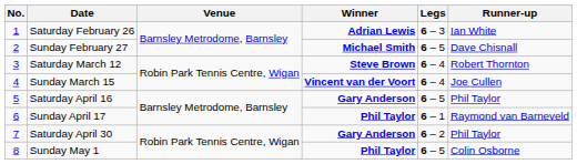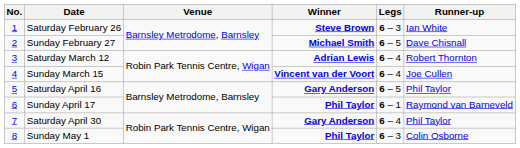 <table class="wikitable">
 <tr>
 <th>No.</th>
 <th>Date</th>
 <th>Venue</th>
 <th>Winner</th>
 <th>Legs</th>
 <th>Runner-up</th>
 </tr>
 <tr>
 <td align=center><a href='#'>1</a></td>
 <td>Saturday February 26</td>
 <td rowspan=2><a href='#'>Barnsley Metrodome</a>, <a href='#'>Barnsley</a></td>
-<td align=right><strong><a href='#'>Adrian Lewis</a></strong> </td>
+<td align=right><strong><a href='#'>Steve Brown</a></strong> </td>
 <td align=center><strong>6</strong> – 3</td>
 <td> <a href='#'>Ian White</a></td>
 </tr>
 <tr>
 <td align=center><a href='#'>2</a></td>
 <td>Sunday February 27</td>
 <td align=right><strong><a href='#'>Michael Smith</a></strong> </td>
 <td align=center><strong>6</strong> – 5</td>
 <td> <a href='#'>Dave Chisnall</a></td>
 </tr>
 <tr>
 <td align=center><a href='#'>3</a></td>
 <td>Saturday March 12</td>
 <td rowspan=2>Robin Park Tennis Centre, <a href='#'>Wigan</a></td>
-<td align=right><strong><a href='#'>Steve Brown</a></strong> </td>
+<td align=right><strong><a href='#'>Adrian Lewis</a></strong> </td>
 <td align=center><strong>6</strong> – 4</td>
 <td> <a href='#'>Robert Thornton</a></td>
 </tr>
 <tr>
 <td align=center><a href='#'>4</a></td>
 <td>Sunday March 15</td>
 <td align=right><strong><a href='#'>Vincent van der Voort</a></strong> </td>
 <td align=center><strong>6</strong> – 4</td>
 <td> <a href='#'>Joe Cullen</a></td>
 </tr>
 <tr>
 <td align=center><a href='#'>5</a></td>
 <td>Saturday April 16</td>
 <td rowspan=2>Barnsley Metrodome, Barnsley</td>
 <td align=right><strong><a href='#'>Gary Anderson</a></strong> </td>
 <td align=center><strong>6</strong> – 5</td>
 <td> <a href='#'>Phil Taylor</a></td>
 </tr>
 <tr>
 <td align=center><a href='#'>6</a></td>
 <td>Sunday April 17</td>
 <td align=right><strong><a href='#'>Phil Taylor</a></strong> </td>
 <td align=center><strong>6</strong> – 1</td>
 <td> <a href='#'>Raymond van Barneveld</a></td>
 </tr>
 <tr>
 <td align=center><a href='#'>7</a></td>
 <td>Saturday April 30</td>
 <td rowspan=2>Robin Park Tennis Centre, Wigan</td>
 <td align=right><strong><a href='#'>Gary Anderson</a></strong> </td>
-<td align=center><strong>6</strong> – 2</td>
+<td align=center><strong>6</strong> – 4</td>
 <td> <a href='#'>Phil Taylor</a></td>
 </tr>
 <tr>
 <td align=center><a href='#'>8</a></td>
 <td>Sunday May 1</td>
 <td align=right><strong><a href='#'>Phil Taylor</a></strong> </td>
-<td align=center><strong>6</strong> – 5</td>
+<td align=center><strong>6</strong> – 3</td>
 <td> <a href='#'>Colin Osborne</a></td>
 </tr>
 </table>
